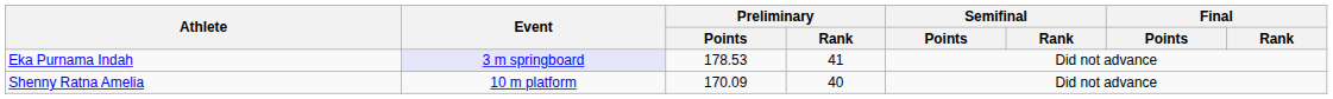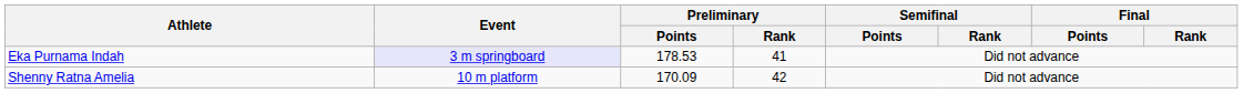 <table class=wikitable style="font-size:95%" width="90%">
 <tr>
 <th rowspan="2">Athlete</th>
 <th rowspan="2">Event</th>
 <th colspan="2">Preliminary</th>
 <th colspan="2">Semifinal</th>
 <th colspan="2">Final</th>
 </tr>
 <tr>
 <th>Points</th>
 <th>Rank</th>
 <th>Points</th>
 <th>Rank</th>
 <th>Points</th>
 <th>Rank</th>
 </tr>
 <tr>
 <td width=30%><a href='#'>Eka Purnama Indah</a></td>
 <td align=center style="background: lavender;"><a href='#'>3 m springboard</a></td>
 <td align=center>178.53</td>
 <td align=center>41</td>
 <td align=center colspan="4">Did not advance</td>
 </tr>
 <tr>
 <td width=30%><a href='#'>Shenny Ratna Amelia</a></td>
 <td align=center><a href='#'>10 m platform</a></td>
 <td align=center>170.09</td>
-<td align=center>40</td>
+<td align=center>42</td>
 <td align=center colspan="4">Did not advance</td>
 </tr>
 </table>
